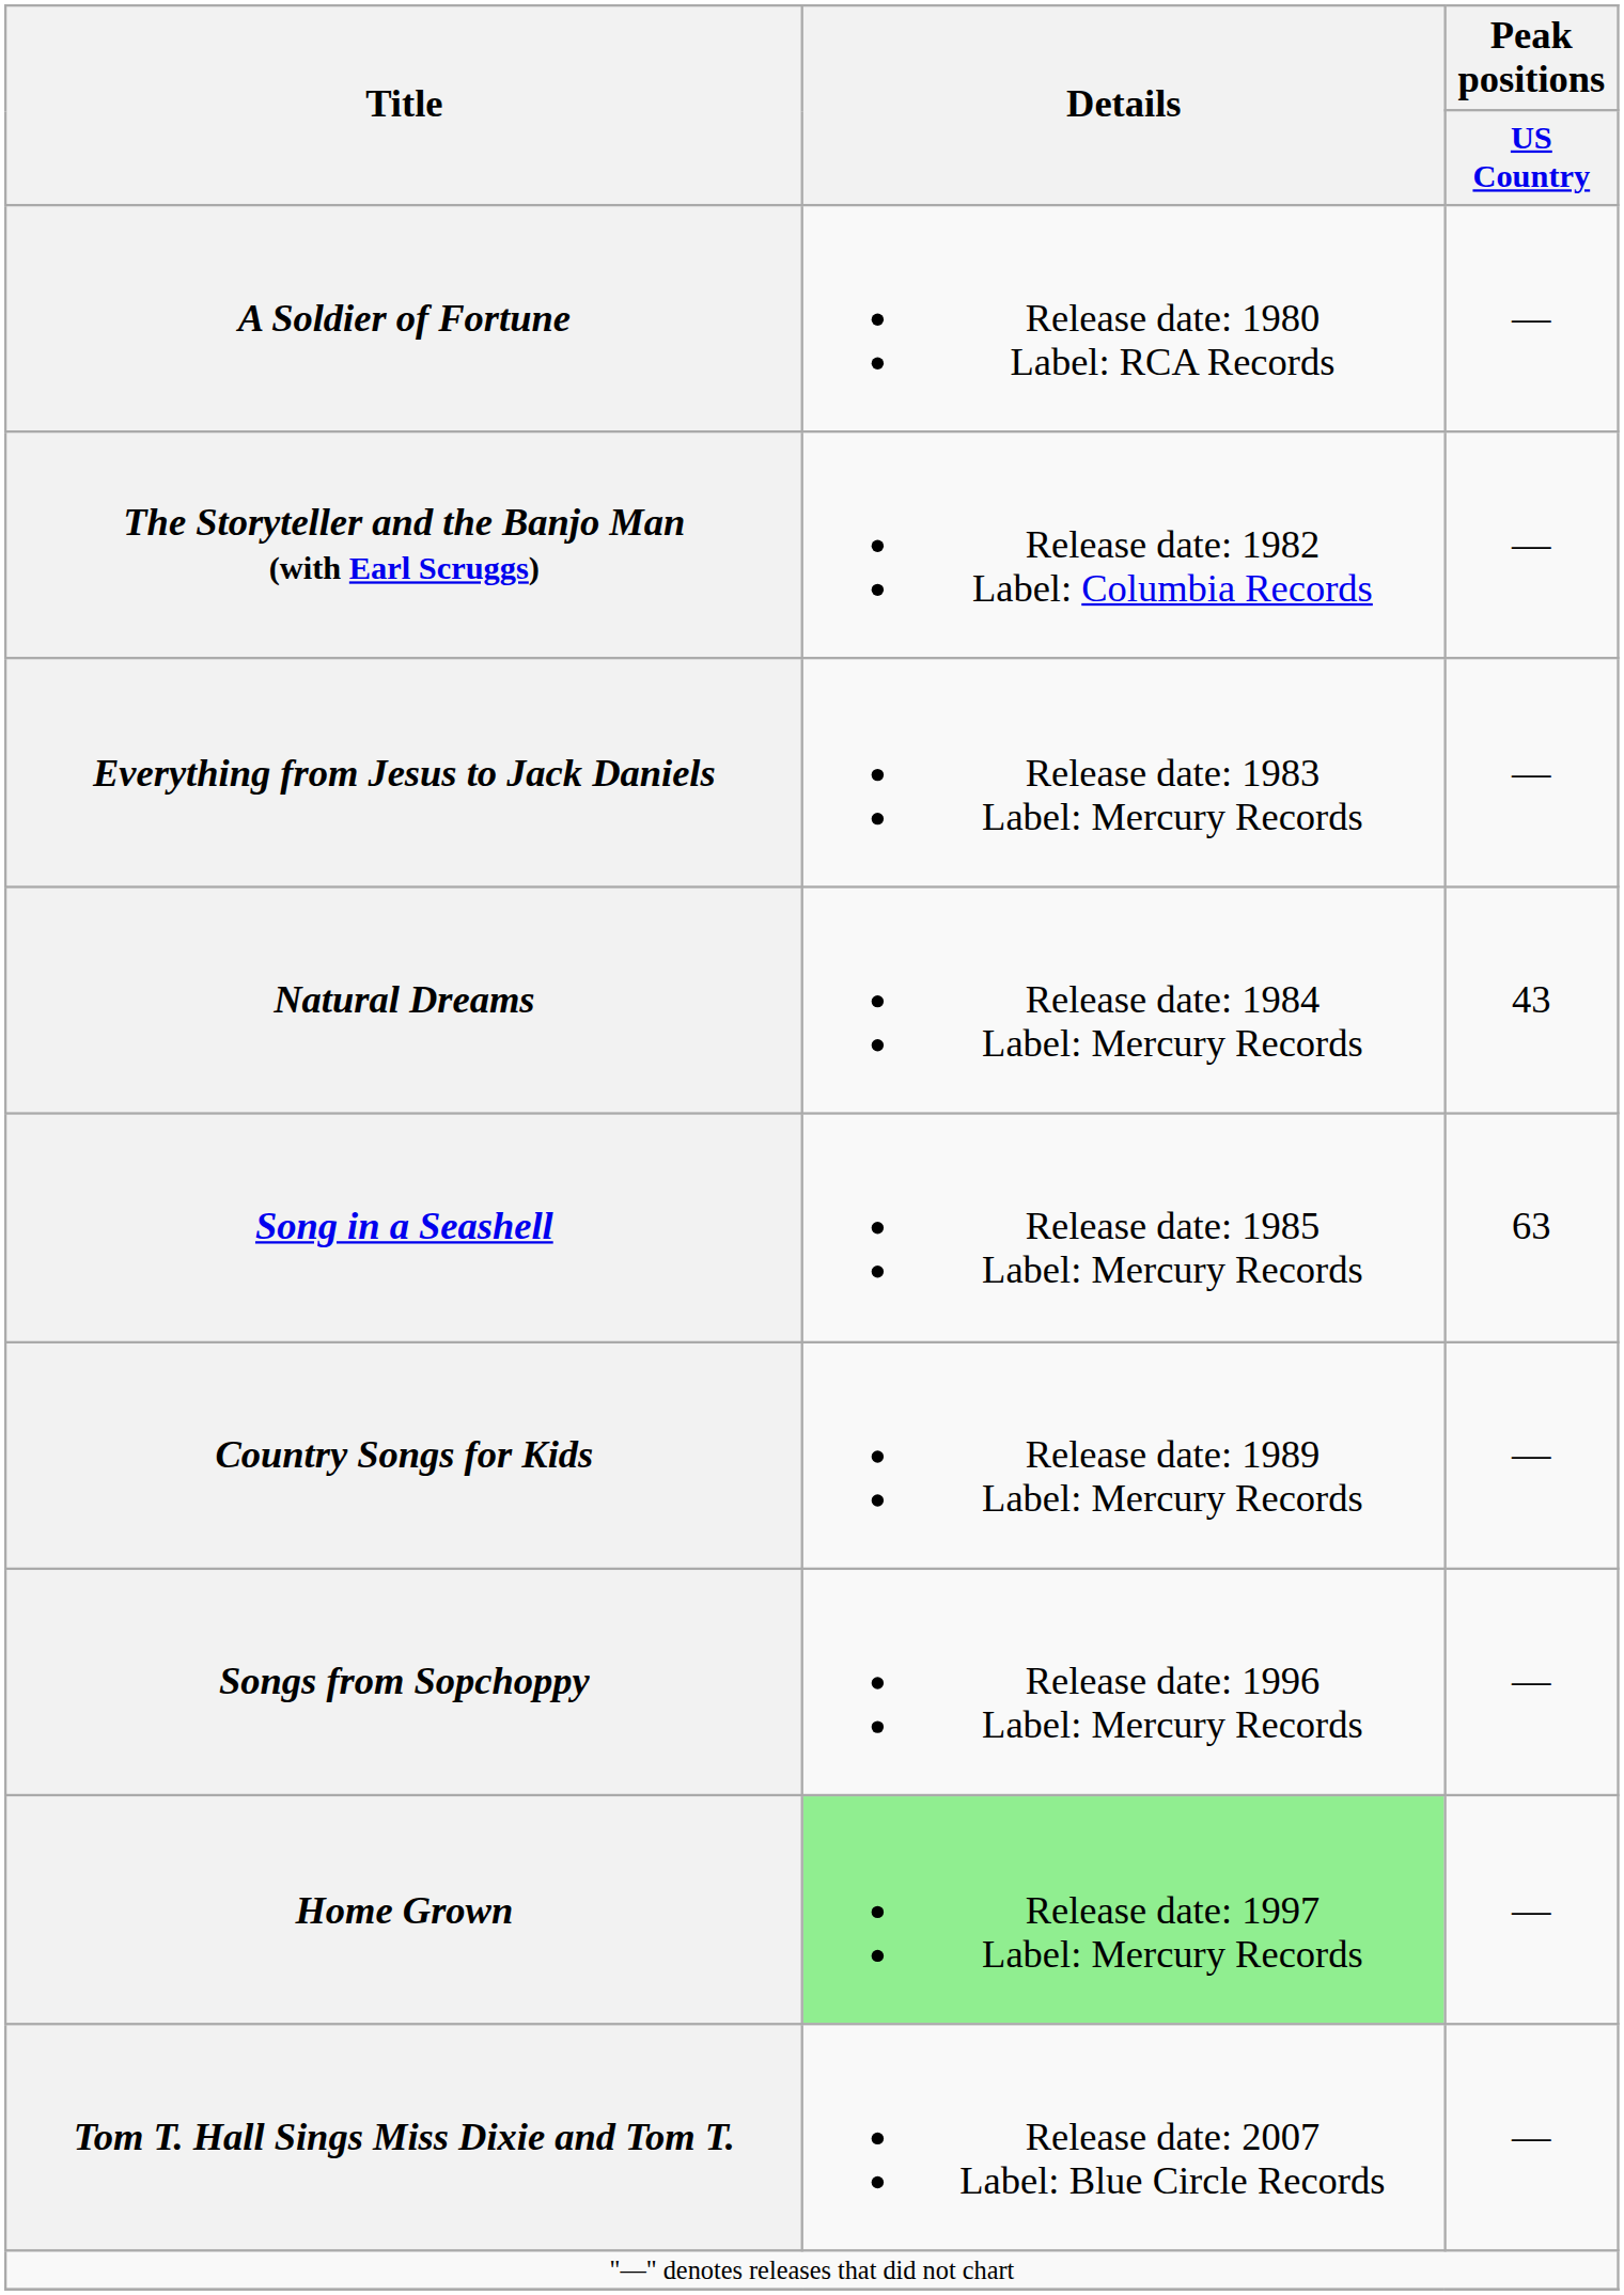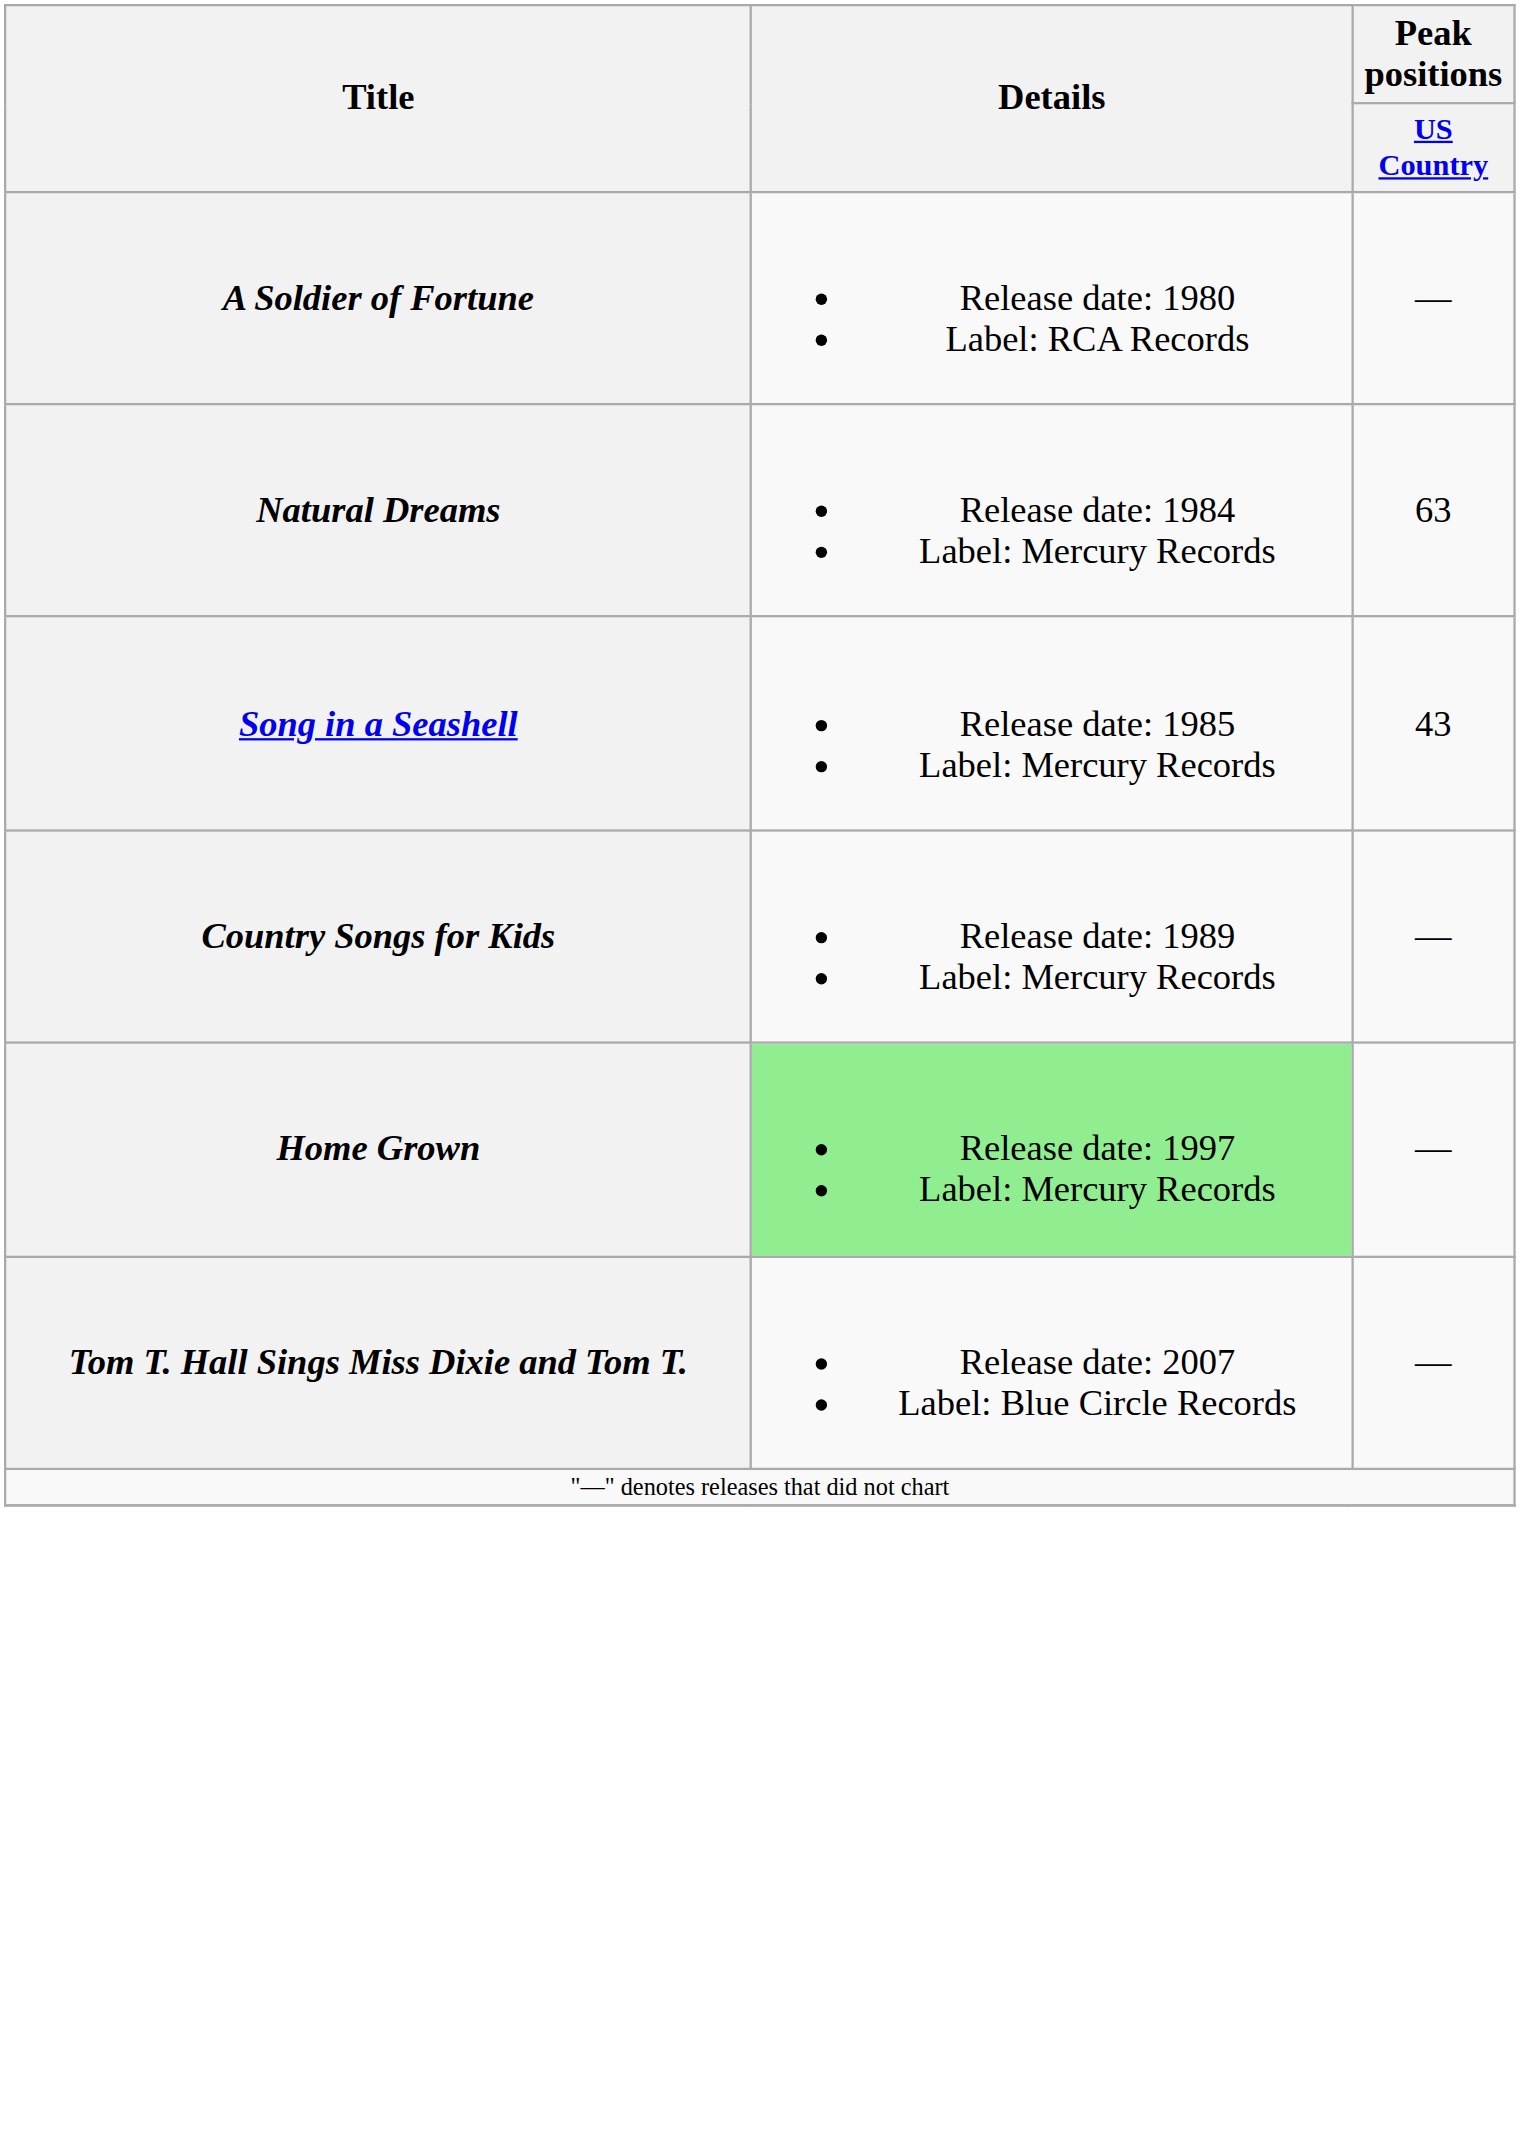 <table class="wikitable plainrowheaders" style="text-align:center;">
 <tr>
 <th rowspan="2" style="width:20em;">Title</th>
 <th rowspan="2" style="width:16em;">Details</th>
 <th>Peak positions</th>
 </tr>
 <tr style="font-size:smaller;">
 <th width="65"><a href='#'>US Country</a><br></th>
 </tr>
 <tr>
 <th scope="row"><em>A Soldier of Fortune</em></th>
 <td><br><ul><li>Release date: 1980</li><li>Label: RCA Records</li></ul></td>
 <td>—</td>
 </tr>
 <tr>
-<th scope="row"><em>The Storyteller and the Banjo Man</em><br><small>(with <a href='#'>Earl Scruggs</a>)</small></th>
-<td><br><ul><li>Release date: 1982</li><li>Label: <a href='#'>Columbia Records</a></li></ul></td>
-<td>—</td>
-</tr>
-<tr>
-<th scope="row"><em>Everything from Jesus to Jack Daniels</em></th>
-<td><br><ul><li>Release date: 1983</li><li>Label: Mercury Records</li></ul></td>
-<td>—</td>
-</tr>
-<tr>
 <th scope="row"><em>Natural Dreams</em></th>
 <td><br><ul><li>Release date: 1984</li><li>Label: Mercury Records</li></ul></td>
-<td>43</td>
+<td>63</td>
 </tr>
 <tr>
 <th scope="row"><em><a href='#'>Song in a Seashell</a></em></th>
 <td><br><ul><li>Release date: 1985</li><li>Label: Mercury Records</li></ul></td>
-<td>63</td>
+<td>43</td>
 </tr>
 <tr>
 <th scope="row"><em>Country Songs for Kids</em></th>
 <td><br><ul><li>Release date: 1989</li><li>Label: Mercury Records</li></ul></td>
-<td>—</td>
-</tr>
-<tr>
-<th scope="row"><em>Songs from Sopchoppy</em></th>
-<td><br><ul><li>Release date: 1996</li><li>Label: Mercury Records</li></ul></td>
 <td>—</td>
 </tr>
 <tr>
 <th scope="row"><em>Home Grown</em></th>
 <td style="background: lightgreen;"><br><ul><li>Release date: 1997</li><li>Label: Mercury Records</li></ul></td>
 <td>—</td>
 </tr>
 <tr>
 <th scope="row"><em>Tom T. Hall Sings Miss Dixie and Tom T.</em></th>
 <td><br><ul><li>Release date: 2007</li><li>Label: Blue Circle Records</li></ul></td>
 <td>—</td>
 </tr>
 <tr>
 <td colspan="3" style="font-size: 8pt">"—" denotes releases that did not chart</td>
 </tr>
 <tr>
 </tr>
 </table>
